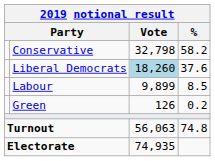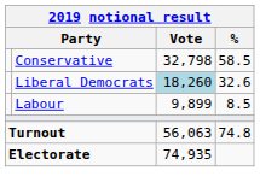 <table class="wikitable">
 <tr>
 <th colspan="4"><a href='#'>2019</a> <a href='#'>notional result</a></th>
 </tr>
 <tr>
 <th bgcolor="#DDDDFF" width="130px" colspan="2">Party</th>
 <th bgcolor="#DDDDFF" width="50px">Vote</th>
 <th bgcolor="#DDDDFF" width="30px">%</th>
 </tr>
 <tr>
 <td></td>
 <td><a href='#'>Conservative</a></td>
 <td align=right>32,798</td>
-<td align=right>58.2</td>
+<td align=right>58.5</td>
 </tr>
 <tr>
 <td></td>
 <td><a href='#'>Liberal Democrats</a></td>
 <td align=right style="background: lightblue;">18,260</td>
-<td align=right>37.6</td>
+<td align=right>32.6</td>
 </tr>
 <tr>
 <td></td>
 <td><a href='#'>Labour</a></td>
 <td align=right>9,899</td>
 <td align=right>8.5</td>
-</tr>
-<tr>
-<td></td>
-<td><a href='#'>Green</a></td>
-<td align=right>126</td>
-<td align=right>0.2</td>
 </tr>
 <tr>
 <td colspan="4" bgcolor="#EAECF0"></td>
 </tr>
 <tr>
 <td colspan="2"><strong>Turnout</strong></td>
 <td align=right>56,063</td>
 <td align=right>74.8</td>
 </tr>
 <tr>
 <td colspan="2"><strong>Electorate</strong></td>
 <td align=right>74,935</td>
 </tr>
 </table>
